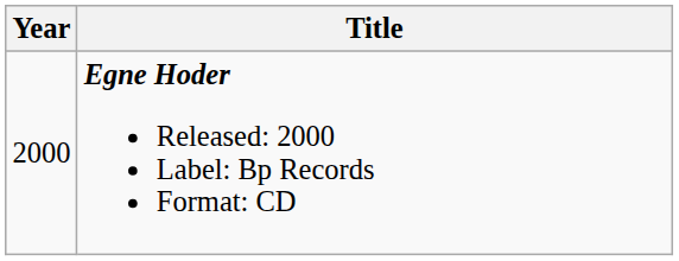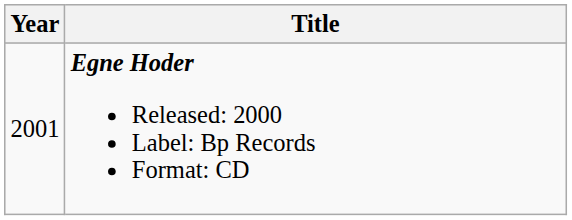 <table class="wikitable">
 <tr>
 <th>Year</th>
 <th style="width:225px;">Title</th>
 </tr>
 <tr>
-<td>2000</td>
+<td>2001</td>
 <td style="width:20em"><strong><em>Egne Hoder</em></strong><br><ul><li>Released: 2000</li><li>Label: Bp Records </li><li>Format: CD</li></ul></td>
 </tr>
 </table>
